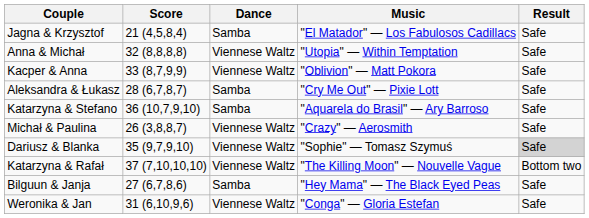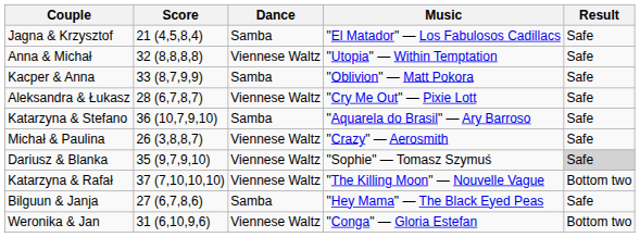 <table class="wikitable">
 <tr>
 <th>Couple</th>
 <th>Score</th>
 <th>Dance</th>
 <th>Music</th>
 <th>Result</th>
 </tr>
 <tr>
 <td>Jagna & Krzysztof</td>
 <td>21 (4,5,8,4)</td>
 <td>Samba</td>
 <td>"<a href='#'>El Matador</a>" — <a href='#'>Los Fabulosos Cadillacs</a></td>
 <td>Safe</td>
 </tr>
 <tr>
 <td>Anna & Michał</td>
 <td>32 (8,8,8,8)</td>
 <td>Viennese Waltz</td>
 <td>"<a href='#'>Utopia</a>" — <a href='#'>Within Temptation</a></td>
 <td>Safe</td>
 </tr>
 <tr>
 <td>Kacper & Anna</td>
 <td>33 (8,7,9,9)</td>
-<td>Viennese Waltz</td>
+<td>Samba</td>
 <td>"<a href='#'>Oblivion</a>" — <a href='#'>Matt Pokora</a></td>
 <td>Safe</td>
 </tr>
 <tr>
 <td>Aleksandra & Łukasz</td>
 <td>28 (6,7,8,7)</td>
-<td>Samba</td>
+<td>Viennese Waltz</td>
 <td>"<a href='#'>Cry Me Out</a>" — <a href='#'>Pixie Lott</a></td>
 <td>Safe</td>
 </tr>
 <tr>
 <td>Katarzyna & Stefano</td>
 <td>36 (10,7,9,10)</td>
 <td>Samba</td>
 <td>"<a href='#'>Aquarela do Brasil</a>" — <a href='#'>Ary Barroso</a></td>
 <td>Safe</td>
 </tr>
 <tr>
 <td>Michał & Paulina</td>
 <td>26 (3,8,8,7)</td>
 <td>Viennese Waltz</td>
 <td>"<a href='#'>Crazy</a>" — <a href='#'>Aerosmith</a></td>
 <td>Safe</td>
 </tr>
 <tr>
 <td>Dariusz & Blanka</td>
 <td>35 (9,7,9,10)</td>
 <td>Viennese Waltz</td>
 <td>"Sophie" — Tomasz Szymuś</td>
 <td style="background: lightgrey;">Safe</td>
 </tr>
 <tr>
 <td>Katarzyna & Rafał</td>
 <td>37 (7,10,10,10)</td>
 <td>Viennese Waltz</td>
 <td>"<a href='#'>The Killing Moon</a>" — <a href='#'>Nouvelle Vague</a></td>
 <td>Bottom two</td>
 </tr>
 <tr>
 <td>Bilguun & Janja</td>
 <td>27 (6,7,8,6)</td>
 <td>Samba</td>
 <td>"<a href='#'>Hey Mama</a>" — <a href='#'>The Black Eyed Peas</a></td>
 <td>Safe</td>
 </tr>
 <tr>
 <td>Weronika & Jan</td>
 <td>31 (6,10,9,6)</td>
 <td>Viennese Waltz</td>
 <td>"<a href='#'>Conga</a>" — <a href='#'>Gloria Estefan</a></td>
-<td>Safe</td>
+<td>Bottom two</td>
 </tr>
 </table>
